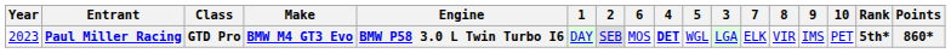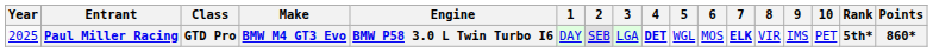 <table class="wikitable" style="text-align:center; font-size:85%">
 <tr>
 <th>Year</th>
 <th>Entrant</th>
 <th>Class</th>
 <th>Make</th>
 <th>Engine</th>
 <th>1</th>
 <th>2</th>
-<th>6</th>
+<th>3</th>
 <th>4</th>
 <th>5</th>
-<th>3</th>
+<th>6</th>
 <th>7</th>
 <th>8</th>
 <th>9</th>
 <th>10</th>
 <th>Rank</th>
 <th>Points</th>
 </tr>
 <tr>
-<td><a href='#'>2023</a></td>
+<td><a href='#'>2025</a></td>
 <th><a href='#'>Paul Miller Racing</a></th>
 <th>GTD Pro</th>
 <th><a href='#'>BMW M4 GT3 Evo</a></th>
 <th><a href='#'>BMW P58</a> 3.0 L Twin Turbo I6</th>
 <td style="background:#DFFFDF;"><a href='#'>DAY</a><br></td>
 <td style="background:#DFDFDF;"><a href='#'>SEB</a><br></td>
-<td style="background:#;"><a href='#'>MOS</a><br></td>
+<td style="background:#DFFFDF;"><a href='#'>LGA</a><br></td>
 <td style="background:#;"><strong><a href='#'>DET</a><br></strong></td>
 <td style="background:#;"><a href='#'>WGL</a><br></td>
-<td style="background:#DFFFDF;"><a href='#'>LGA</a><br></td>
-<td style="background:#;"><a href='#'>ELK</a><br></td>
+<td style="background:#;"><a href='#'>MOS</a><br></td>
+<td style="background:#;"><strong><a href='#'>ELK</a><br></strong></td>
 <td style="background:#;"><a href='#'>VIR</a><br></td>
 <td style="background:#;"><a href='#'>IMS</a><br></td>
 <td style="background:#;"><a href='#'>PET</a><br></td>
 <th>5th*</th>
 <th>860*</th>
 </tr>
 </table>
